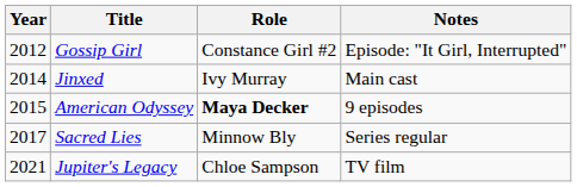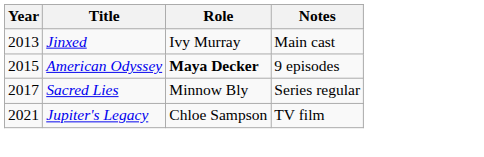 <table class="wikitable sortable">
 <tr>
 <th>Year</th>
 <th>Title</th>
 <th>Role</th>
 <th>Notes</th>
 </tr>
 <tr>
-<td>2012</td>
-<td><em><a href='#'>Gossip Girl</a></em></td>
-<td>Constance Girl #2</td>
-<td>Episode: "It Girl, Interrupted"</td>
-</tr>
-<tr>
-<td>2014</td>
+<td>2013</td>
 <td><em><a href='#'>Jinxed</a></em></td>
 <td>Ivy Murray</td>
 <td>Main cast</td>
 </tr>
 <tr>
 <td>2015</td>
 <td><em><a href='#'>American Odyssey</a></em></td>
 <td><strong>Maya Decker</strong></td>
 <td>9 episodes</td>
 </tr>
 <tr>
 <td>2017</td>
 <td><em><a href='#'>Sacred Lies</a></em></td>
 <td>Minnow Bly</td>
 <td>Series regular</td>
 </tr>
 <tr>
 <td>2021</td>
 <td><em><a href='#'>Jupiter's Legacy</a></em></td>
 <td>Chloe Sampson</td>
 <td>TV film</td>
 </tr>
 </table>
